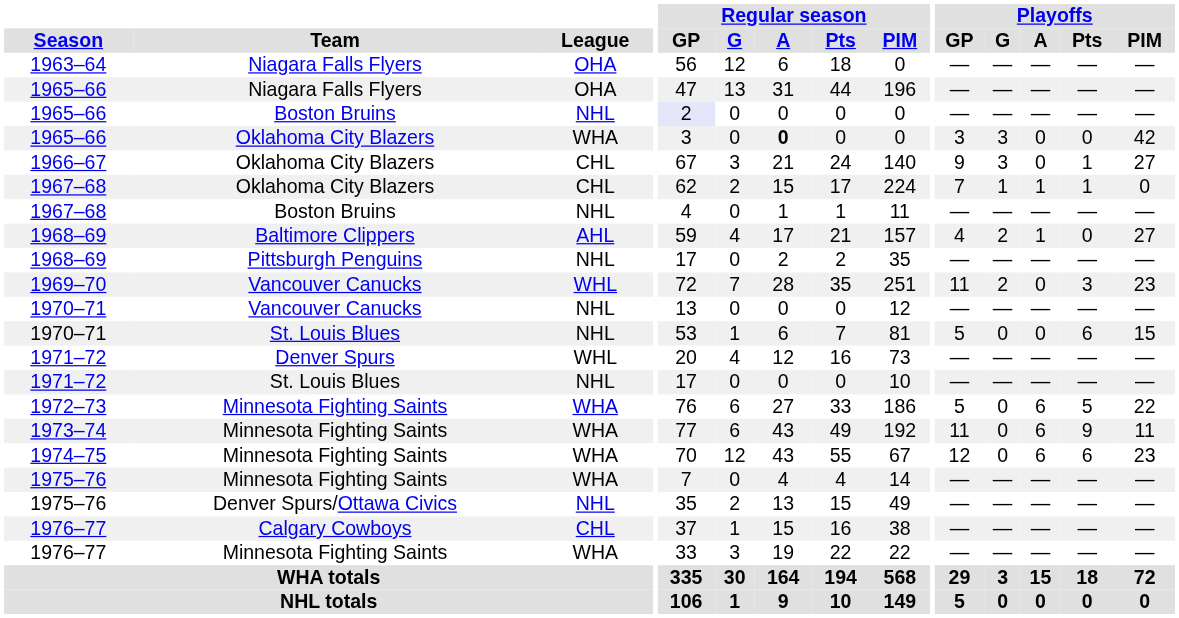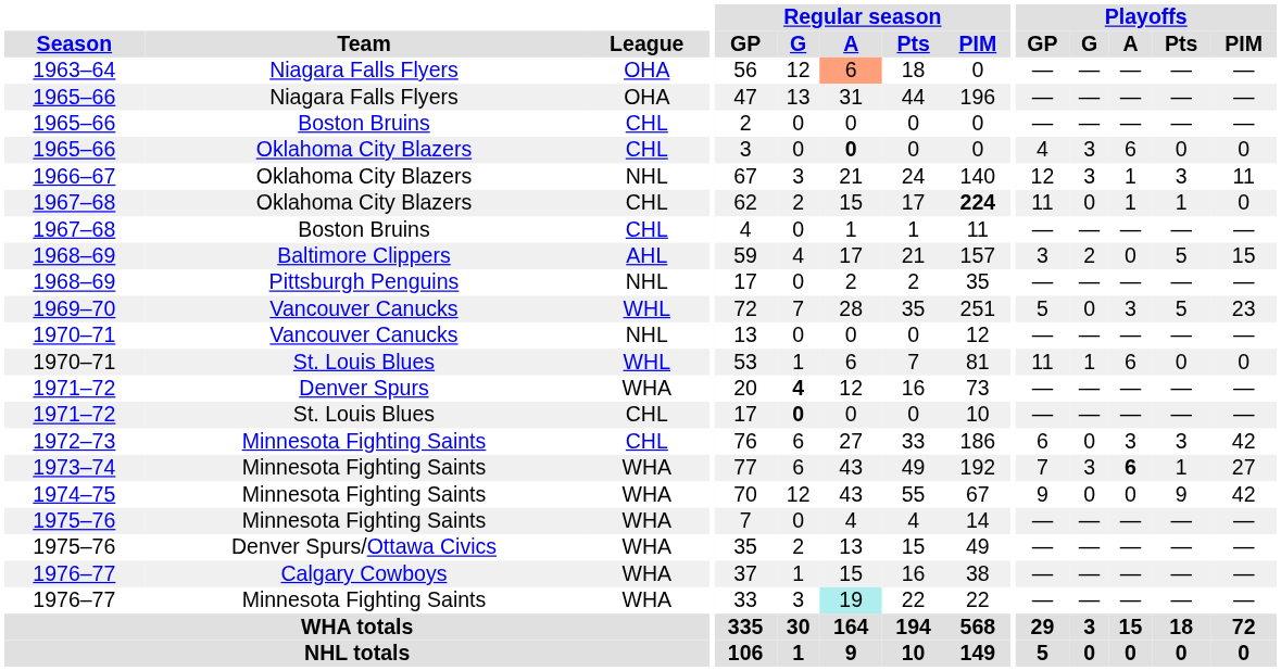 <table border="0" cellpadding="1" cellspacing="0" style="text-align:center; width:60em">
 <tr bgcolor="#e0e0e0">
 <th colspan="3" bgcolor="#ffffff"></th>
 <th rowspan="100" bgcolor="#ffffff"></th>
 <th colspan="5"><a href='#'>Regular season</a></th>
 <th rowspan="100" bgcolor="#ffffff"></th>
 <th colspan="5"><a href='#'>Playoffs</a></th>
 </tr>
 <tr bgcolor="#e0e0e0">
 <th><a href='#'>Season</a></th>
 <th>Team</th>
 <th>League</th>
 <th>GP</th>
 <th><a href='#'>G</a></th>
 <th><a href='#'>A</a></th>
 <th><a href='#'>Pts</a></th>
 <th><a href='#'>PIM</a></th>
 <th>GP</th>
 <th>G</th>
 <th>A</th>
 <th>Pts</th>
 <th>PIM</th>
 </tr>
 <tr>
 <td><a href='#'>1963–64</a></td>
 <td><a href='#'>Niagara Falls Flyers</a></td>
 <td><a href='#'>OHA</a></td>
 <td>56</td>
 <td>12</td>
-<td>6</td>
+<td style="background: lightsalmon;">6</td>
 <td>18</td>
 <td>0</td>
 <td>—</td>
 <td>—</td>
 <td>—</td>
 <td>—</td>
 <td>—</td>
 </tr>
 <tr bgcolor="#f0f0f0">
 <td><a href='#'>1965–66</a></td>
 <td>Niagara Falls Flyers</td>
 <td>OHA</td>
 <td>47</td>
 <td>13</td>
 <td>31</td>
 <td>44</td>
 <td>196</td>
 <td>—</td>
 <td>—</td>
 <td>—</td>
 <td>—</td>
 <td>—</td>
 </tr>
 <tr>
 <td><a href='#'>1965–66</a></td>
 <td><a href='#'>Boston Bruins</a></td>
-<td><a href='#'>NHL</a></td>
-<td style="background: lavender;">2</td>
+<td><a href='#'>CHL</a></td>
+<td>2</td>
 <td>0</td>
 <td>0</td>
 <td>0</td>
 <td>0</td>
 <td>—</td>
 <td>—</td>
 <td>—</td>
 <td>—</td>
 <td>—</td>
 </tr>
 <tr bgcolor="#f0f0f0">
 <td><a href='#'>1965–66</a></td>
 <td><a href='#'>Oklahoma City Blazers</a></td>
-<td>WHA</td>
+<td><a href='#'>CHL</a></td>
 <td>3</td>
 <td>0</td>
 <td><strong>0</strong></td>
 <td>0</td>
 <td>0</td>
+<td>4</td>
 <td>3</td>
-<td>3</td>
+<td>6</td>
 <td>0</td>
 <td>0</td>
-<td>42</td>
 </tr>
 <tr>
 <td><a href='#'>1966–67</a></td>
 <td>Oklahoma City Blazers</td>
-<td>CHL</td>
+<td>NHL</td>
 <td>67</td>
 <td>3</td>
 <td>21</td>
 <td>24</td>
 <td>140</td>
-<td>9</td>
+<td>12</td>
 <td>3</td>
-<td>0</td>
 <td>1</td>
-<td>27</td>
+<td>3</td>
+<td>11</td>
 </tr>
 <tr bgcolor="#f0f0f0">
 <td><a href='#'>1967–68</a></td>
 <td>Oklahoma City Blazers</td>
 <td>CHL</td>
 <td>62</td>
 <td>2</td>
 <td>15</td>
 <td>17</td>
-<td>224</td>
-<td>7</td>
-<td>1</td>
+<td><strong>224</strong></td>
+<td>11</td>
+<td>0</td>
 <td>1</td>
 <td>1</td>
 <td>0</td>
 </tr>
 <tr>
 <td><a href='#'>1967–68</a></td>
 <td>Boston Bruins</td>
-<td>NHL</td>
+<td><a href='#'>CHL</a></td>
 <td>4</td>
 <td>0</td>
 <td>1</td>
 <td>1</td>
 <td>11</td>
 <td>—</td>
 <td>—</td>
 <td>—</td>
 <td>—</td>
 <td>—</td>
 </tr>
 <tr bgcolor="#f0f0f0">
 <td><a href='#'>1968–69</a></td>
 <td><a href='#'>Baltimore Clippers</a></td>
 <td><a href='#'>AHL</a></td>
 <td>59</td>
 <td>4</td>
 <td>17</td>
 <td>21</td>
 <td>157</td>
-<td>4</td>
+<td>3</td>
 <td>2</td>
-<td>1</td>
 <td>0</td>
-<td>27</td>
+<td>5</td>
+<td>15</td>
 </tr>
 <tr>
 <td><a href='#'>1968–69</a></td>
 <td><a href='#'>Pittsburgh Penguins</a></td>
 <td>NHL</td>
 <td>17</td>
 <td>0</td>
 <td>2</td>
 <td>2</td>
 <td>35</td>
 <td>—</td>
 <td>—</td>
 <td>—</td>
 <td>—</td>
 <td>—</td>
 </tr>
 <tr bgcolor="#f0f0f0">
 <td><a href='#'>1969–70</a></td>
 <td><a href='#'>Vancouver Canucks</a></td>
 <td><a href='#'>WHL</a></td>
 <td>72</td>
 <td>7</td>
 <td>28</td>
 <td>35</td>
 <td>251</td>
-<td>11</td>
-<td>2</td>
+<td>5</td>
 <td>0</td>
 <td>3</td>
+<td>5</td>
 <td>23</td>
 </tr>
 <tr>
 <td><a href='#'>1970–71</a></td>
 <td><a href='#'>Vancouver Canucks</a></td>
 <td>NHL</td>
 <td>13</td>
 <td>0</td>
 <td>0</td>
 <td>0</td>
 <td>12</td>
 <td>—</td>
 <td>—</td>
 <td>—</td>
 <td>—</td>
 <td>—</td>
 </tr>
 <tr bgcolor="#f0f0f0">
 <td>1970–71</td>
 <td><a href='#'>St. Louis Blues</a></td>
-<td>NHL</td>
+<td><a href='#'>WHL</a></td>
 <td>53</td>
 <td>1</td>
 <td>6</td>
 <td>7</td>
 <td>81</td>
-<td>5</td>
+<td>11</td>
+<td>1</td>
+<td>6</td>
 <td>0</td>
 <td>0</td>
-<td>6</td>
-<td>15</td>
 </tr>
 <tr>
 <td><a href='#'>1971–72</a></td>
 <td><a href='#'>Denver Spurs</a></td>
-<td>WHL</td>
+<td>WHA</td>
 <td>20</td>
-<td>4</td>
+<td><strong>4</strong></td>
 <td>12</td>
 <td>16</td>
 <td>73</td>
 <td>—</td>
 <td>—</td>
 <td>—</td>
 <td>—</td>
 <td>—</td>
 </tr>
 <tr bgcolor="#f0f0f0">
 <td><a href='#'>1971–72</a></td>
 <td>St. Louis Blues</td>
-<td>NHL</td>
+<td>CHL</td>
 <td>17</td>
-<td>0</td>
+<td><strong>0</strong></td>
 <td>0</td>
 <td>0</td>
 <td>10</td>
 <td>—</td>
 <td>—</td>
 <td>—</td>
 <td>—</td>
 <td>—</td>
 </tr>
 <tr>
 <td><a href='#'>1972–73</a></td>
 <td><a href='#'>Minnesota Fighting Saints</a></td>
-<td><a href='#'>WHA</a></td>
+<td><a href='#'>CHL</a></td>
 <td>76</td>
 <td>6</td>
 <td>27</td>
 <td>33</td>
 <td>186</td>
-<td>5</td>
+<td>6</td>
 <td>0</td>
-<td>6</td>
-<td>5</td>
-<td>22</td>
+<td>3</td>
+<td>3</td>
+<td>42</td>
 </tr>
 <tr bgcolor="#f0f0f0">
 <td><a href='#'>1973–74</a></td>
 <td>Minnesota Fighting Saints</td>
 <td>WHA</td>
 <td>77</td>
 <td>6</td>
 <td>43</td>
 <td>49</td>
 <td>192</td>
-<td>11</td>
-<td>0</td>
-<td>6</td>
-<td>9</td>
-<td>11</td>
+<td>7</td>
+<td>3</td>
+<td><strong>6</strong></td>
+<td>1</td>
+<td>27</td>
 </tr>
 <tr>
 <td><a href='#'>1974–75</a></td>
 <td>Minnesota Fighting Saints</td>
 <td>WHA</td>
 <td>70</td>
 <td>12</td>
 <td>43</td>
 <td>55</td>
 <td>67</td>
-<td>12</td>
+<td>9</td>
 <td>0</td>
-<td>6</td>
-<td>6</td>
-<td>23</td>
+<td>0</td>
+<td>9</td>
+<td>42</td>
 </tr>
 <tr bgcolor="#f0f0f0">
 <td><a href='#'>1975–76</a></td>
 <td>Minnesota Fighting Saints</td>
 <td>WHA</td>
 <td>7</td>
 <td>0</td>
 <td>4</td>
 <td>4</td>
 <td>14</td>
 <td>—</td>
 <td>—</td>
 <td>—</td>
 <td>—</td>
 <td>—</td>
 </tr>
 <tr>
 <td>1975–76</td>
 <td>Denver Spurs/<a href='#'>Ottawa Civics</a></td>
-<td><a href='#'>NHL</a></td>
+<td>WHA</td>
 <td>35</td>
 <td>2</td>
 <td>13</td>
 <td>15</td>
 <td>49</td>
 <td>—</td>
 <td>—</td>
 <td>—</td>
 <td>—</td>
 <td>—</td>
 </tr>
 <tr bgcolor="#f0f0f0">
 <td><a href='#'>1976–77</a></td>
 <td><a href='#'>Calgary Cowboys</a></td>
-<td><a href='#'>CHL</a></td>
+<td>WHA</td>
 <td>37</td>
 <td>1</td>
 <td>15</td>
 <td>16</td>
 <td>38</td>
 <td>—</td>
 <td>—</td>
 <td>—</td>
 <td>—</td>
 <td>—</td>
 </tr>
 <tr>
 <td>1976–77</td>
 <td>Minnesota Fighting Saints</td>
 <td>WHA</td>
 <td>33</td>
 <td>3</td>
-<td>19</td>
+<td style="background: paleturquoise;">19</td>
 <td>22</td>
 <td>22</td>
 <td>—</td>
 <td>—</td>
 <td>—</td>
 <td>—</td>
 <td>—</td>
 </tr>
 <tr bgcolor="#e0e0e0">
 <th colspan="3">WHA totals</th>
 <th>335</th>
 <th>30</th>
 <th>164</th>
 <th>194</th>
 <th>568</th>
 <th>29</th>
 <th>3</th>
 <th>15</th>
 <th>18</th>
 <th>72</th>
 </tr>
 <tr bgcolor="#e0e0e0">
 <th colspan="3">NHL totals</th>
 <th>106</th>
 <th>1</th>
 <th>9</th>
 <th>10</th>
 <th>149</th>
 <th>5</th>
 <th>0</th>
 <th>0</th>
 <th>0</th>
 <th>0</th>
 </tr>
 </table>
